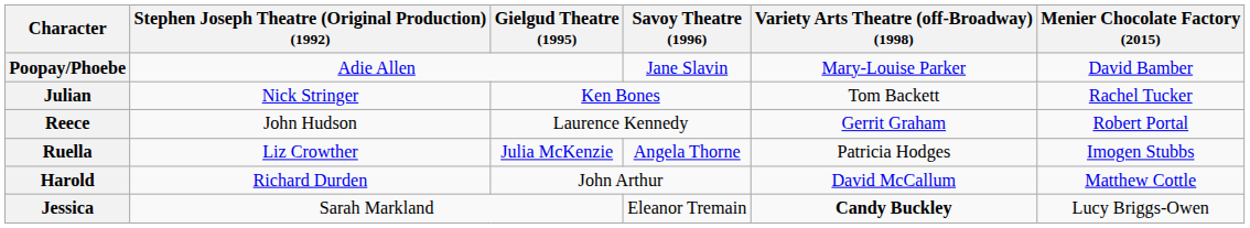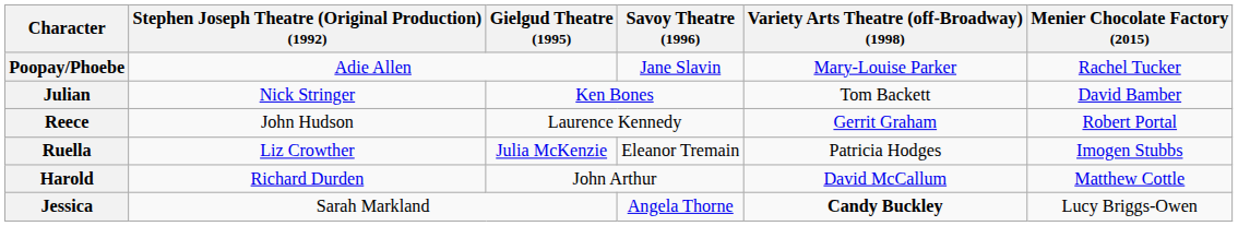 <table class="wikitable" style="width:1000;">
 <tr>
 <th>Character</th>
 <th>Stephen Joseph Theatre (Original Production)<br><small>(1992)</small></th>
 <th>Gielgud Theatre<br><small>(1995)</small></th>
 <th>Savoy Theatre<br><small>(1996)</small></th>
 <th>Variety Arts Theatre (off-Broadway)<br><small>(1998)</small></th>
 <th>Menier Chocolate Factory<br><small>(2015)</small></th>
 </tr>
 <tr>
 <th>Poopay/Phoebe</th>
 <td colspan=2 align=center><a href='#'>Adie Allen</a></td>
 <td colspan=1 align=center><a href='#'>Jane Slavin</a></td>
 <td colspan=1 align=center><a href='#'>Mary-Louise Parker</a></td>
-<td colspan=1 align=center><a href='#'>David Bamber</a></td>
+<td colspan=1 align=center><a href='#'>Rachel Tucker</a></td>
 </tr>
 <tr>
 <th>Julian</th>
 <td colspan=1 align=center><a href='#'>Nick Stringer</a></td>
 <td colspan=2 align=center><a href='#'>Ken Bones</a></td>
 <td colspan=1 align=center>Tom Backett</td>
-<td colspan=1 align=center><a href='#'>Rachel Tucker</a></td>
+<td colspan=1 align=center><a href='#'>David Bamber</a></td>
 </tr>
 <tr>
 <th>Reece</th>
 <td colspan=1 align=center>John Hudson</td>
 <td colspan=2 align=center>Laurence Kennedy</td>
 <td colspan=1 align=center><a href='#'>Gerrit Graham</a></td>
 <td colspan=1 align=center><a href='#'>Robert Portal</a></td>
 </tr>
 <tr>
 <th>Ruella</th>
 <td colspan=1 align=center><a href='#'>Liz Crowther</a></td>
 <td colspan=1 align=center><a href='#'>Julia McKenzie</a></td>
-<td colspan=1 align=center><a href='#'>Angela Thorne</a></td>
+<td colspan=1 align=center>Eleanor Tremain</td>
 <td colspan=1 align=center>Patricia Hodges</td>
 <td colspan=1 align=center><a href='#'>Imogen Stubbs</a></td>
 </tr>
 <tr>
 <th>Harold</th>
 <td colspan=1 align=center><a href='#'>Richard Durden</a></td>
 <td colspan=2 align=center>John Arthur</td>
 <td colspan=1 align=center><a href='#'>David McCallum</a></td>
 <td colspan=1 align=center><a href='#'>Matthew Cottle</a></td>
 </tr>
 <tr>
 <th>Jessica</th>
 <td colspan=2 align=center>Sarah Markland</td>
-<td colspan=1 align=center>Eleanor Tremain</td>
+<td colspan=1 align=center><a href='#'>Angela Thorne</a></td>
 <td colspan=1 align=center><strong>Candy Buckley</strong></td>
 <td colspan=1 align=center>Lucy Briggs-Owen</td>
 </tr>
 </table>
